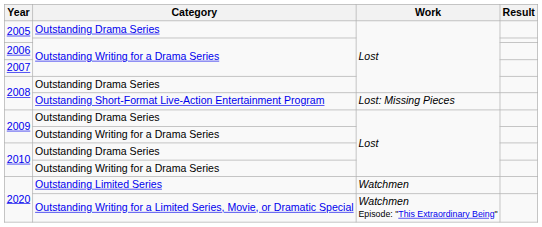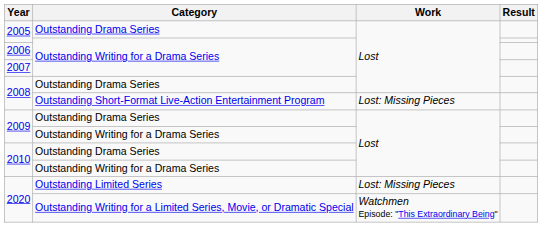 <table class="wikitable">
 <tr>
 <th>Year</th>
 <th>Category</th>
 <th>Work</th>
 <th>Result</th>
 </tr>
 <tr>
 <td rowspan="2"><a href='#'>2005</a></td>
 <td><a href='#'>Outstanding Drama Series</a></td>
 <td rowspan="5"><em>Lost</em></td>
 <td></td>
 </tr>
 <tr>
 <td rowspan="3"><a href='#'>Outstanding Writing for a Drama Series</a></td>
 <td></td>
 </tr>
 <tr>
 <td><a href='#'>2006</a></td>
 <td></td>
 </tr>
 <tr>
 <td><a href='#'>2007</a></td>
 <td></td>
 </tr>
 <tr>
 <td rowspan="2"><a href='#'>2008</a></td>
 <td>Outstanding Drama Series</td>
 <td></td>
 </tr>
 <tr>
 <td><a href='#'>Outstanding Short-Format Live-Action Entertainment Program</a></td>
 <td><em>Lost: Missing Pieces</em></td>
 <td></td>
 </tr>
 <tr>
 <td rowspan="2"><a href='#'>2009</a></td>
 <td>Outstanding Drama Series</td>
 <td rowspan="4"><em>Lost</em></td>
 <td></td>
 </tr>
 <tr>
 <td>Outstanding Writing for a Drama Series</td>
 <td></td>
 </tr>
 <tr>
 <td rowspan="2"><a href='#'>2010</a></td>
 <td>Outstanding Drama Series</td>
 <td></td>
 </tr>
 <tr>
 <td>Outstanding Writing for a Drama Series</td>
 <td></td>
 </tr>
 <tr>
 <td rowspan="2"><a href='#'>2020</a></td>
 <td><a href='#'>Outstanding Limited Series</a></td>
-<td><em>Watchmen</em></td>
+<td><em>Lost: Missing Pieces</em></td>
 <td></td>
 </tr>
 <tr>
 <td><a href='#'>Outstanding Writing for a Limited Series, Movie, or Dramatic Special</a></td>
 <td><em>Watchmen</em><br><small>Episode: "<a href='#'>This Extraordinary Being</a>"</small></td>
 <td></td>
 </tr>
 </table>
